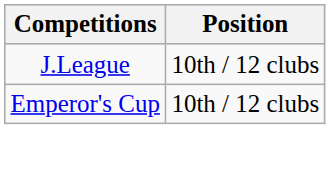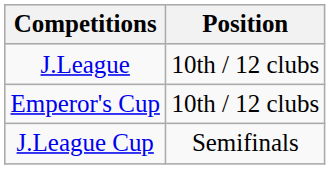 <table class="wikitable" style="text-align:center;">
 <tr>
 <th>Competitions</th>
 <th>Position</th>
 </tr>
 <tr>
 <td><a href='#'>J.League</a></td>
 <td>10th / 12 clubs</td>
 </tr>
 <tr>
 <td><a href='#'>Emperor's Cup</a></td>
 <td>10th / 12 clubs</td>
 </tr>
+<tr>
+<td><a href='#'>J.League Cup</a></td>
+<td>Semifinals</td>
+</tr>
 </table>
